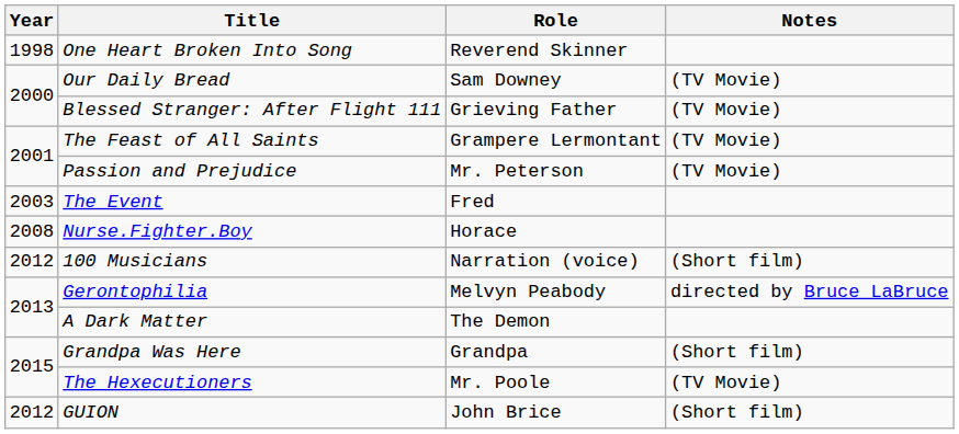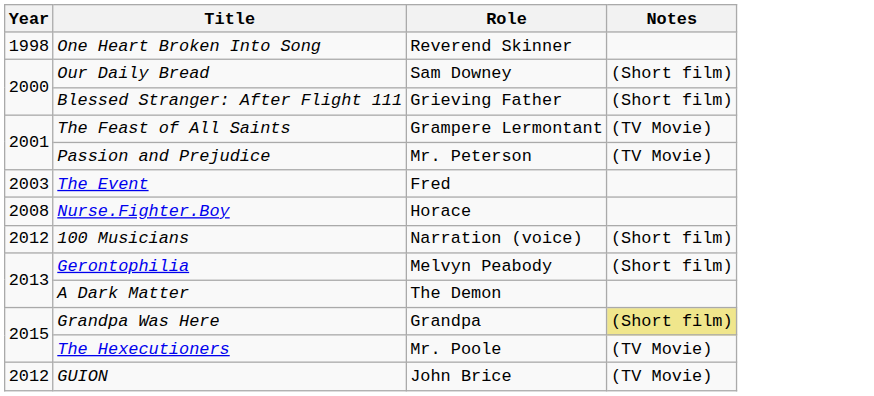 <table class="wikitable sortable">
 <tr>
 <th>Year</th>
 <th>Title</th>
 <th>Role</th>
 <th class="unsortable">Notes</th>
 </tr>
 <tr>
 <td rowspan=1>1998</td>
 <td><em>One Heart Broken Into Song</em></td>
 <td>Reverend Skinner</td>
 <td></td>
 </tr>
 <tr>
 <td rowspan=2>2000</td>
 <td><em>Our Daily Bread</em></td>
 <td>Sam Downey</td>
-<td>(TV Movie)</td>
+<td>(Short film)</td>
 </tr>
 <tr>
 <td><em>Blessed Stranger: After Flight 111</em></td>
 <td>Grieving Father</td>
-<td>(TV Movie)</td>
+<td>(Short film)</td>
 </tr>
 <tr>
 <td rowspan=2>2001</td>
 <td data-sort-value="Feast of All Saints, The"><em>The Feast of All Saints</em></td>
 <td>Grampere Lermontant</td>
 <td>(TV Movie)</td>
 </tr>
 <tr>
 <td><em>Passion and Prejudice</em></td>
 <td>Mr. Peterson</td>
 <td>(TV Movie)</td>
 </tr>
 <tr>
 <td rowspan=1>2003</td>
 <td data-sort-value="Event, The"><em><a href='#'>The Event</a></em></td>
 <td>Fred</td>
 <td></td>
 </tr>
 <tr>
 <td rowspan=1>2008</td>
 <td><em><a href='#'>Nurse.Fighter.Boy</a></em></td>
 <td>Horace</td>
 <td></td>
 </tr>
 <tr>
 <td rowspan=1>2012</td>
 <td><em>100 Musicians</em></td>
 <td>Narration (voice)</td>
 <td>(Short film)</td>
 </tr>
 <tr>
 <td rowspan="2">2013</td>
 <td><em><a href='#'>Gerontophilia</a></em></td>
 <td>Melvyn Peabody</td>
-<td>directed by <a href='#'>Bruce LaBruce</a></td>
+<td>(Short film)</td>
 </tr>
 <tr>
 <td data-sort-value="Dark Matter, A"><em>A Dark Matter</em></td>
 <td>The Demon</td>
 <td></td>
 </tr>
 <tr>
 <td rowspan="2">2015</td>
 <td><em>Grandpa Was Here</em></td>
 <td>Grandpa</td>
-<td>(Short film)</td>
+<td style="background: khaki;">(Short film)</td>
 </tr>
 <tr>
 <td data-sort-value="Hexecutioners, The"><em><a href='#'>The Hexecutioners</a></em></td>
 <td>Mr. Poole</td>
 <td>(TV Movie)</td>
 </tr>
 <tr>
 <td rowspan=1>2012</td>
 <td><em>GUION</em></td>
 <td>John Brice</td>
-<td>(Short film)</td>
+<td>(TV Movie)</td>
 </tr>
 </table>
